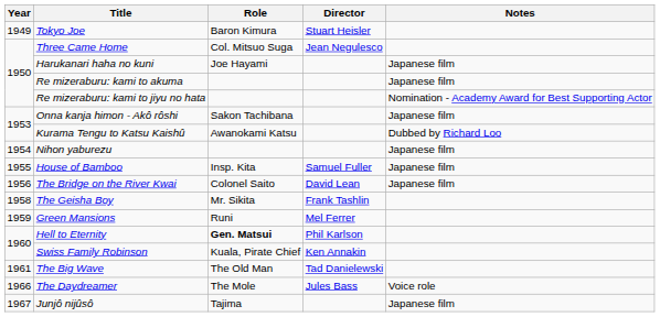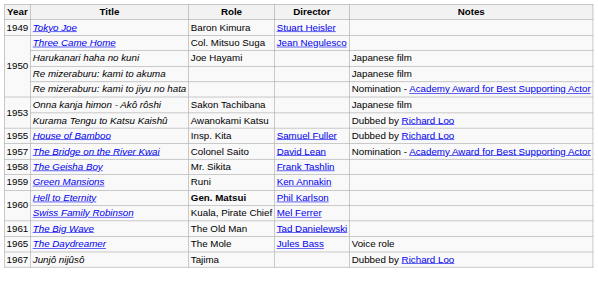 <table class="wikitable plainrowheaders sortable">
 <tr>
 <th scope="col">Year</th>
 <th scope="col">Title</th>
 <th scope="col">Role</th>
 <th scope="col">Director</th>
 <th scope="col">Notes</th>
 </tr>
 <tr>
 <td>1949</td>
 <td><em><a href='#'>Tokyo Joe</a></em></td>
 <td>Baron Kimura</td>
 <td><a href='#'>Stuart Heisler</a></td>
 <td></td>
 </tr>
 <tr>
 <td rowspan=4>1950</td>
 <td><em><a href='#'>Three Came Home</a></em></td>
 <td>Col. Mitsuo Suga</td>
 <td><a href='#'>Jean Negulesco</a></td>
 <td></td>
 </tr>
 <tr>
 <td><em>Harukanari haha no kuni</em></td>
 <td>Joe Hayami</td>
 <td></td>
 <td>Japanese film</td>
 </tr>
 <tr>
 <td><em>Re mizeraburu: kami to akuma</em></td>
 <td></td>
 <td></td>
 <td>Japanese film</td>
 </tr>
 <tr>
 <td><em>Re mizeraburu: kami to jiyu no hata</em></td>
 <td></td>
 <td></td>
 <td>Nomination - <a href='#'>Academy Award for Best Supporting Actor</a></td>
 </tr>
 <tr>
 <td rowspan=2>1953</td>
 <td><em>Onna kanja himon - Akô rôshi</em></td>
 <td>Sakon Tachibana</td>
 <td></td>
 <td>Japanese film</td>
 </tr>
 <tr>
 <td><em>Kurama Tengu to Katsu Kaishû</em></td>
 <td>Awanokami Katsu</td>
 <td></td>
 <td>Dubbed by <a href='#'>Richard Loo</a></td>
 </tr>
 <tr>
-<td>1954</td>
-<td><em>Nihon yaburezu</em></td>
-<td></td>
-<td></td>
-<td>Japanese film</td>
-</tr>
-<tr>
 <td>1955</td>
 <td><em><a href='#'>House of Bamboo</a></em></td>
 <td>Insp. Kita</td>
 <td><a href='#'>Samuel Fuller</a></td>
-<td>Japanese film</td>
+<td>Dubbed by <a href='#'>Richard Loo</a></td>
 </tr>
 <tr>
-<td>1956</td>
+<td>1957</td>
 <td><em><a href='#'>The Bridge on the River Kwai</a></em></td>
 <td>Colonel Saito</td>
 <td><a href='#'>David Lean</a></td>
-<td>Japanese film</td>
+<td>Nomination - <a href='#'>Academy Award for Best Supporting Actor</a></td>
 </tr>
 <tr>
 <td>1958</td>
 <td><em><a href='#'>The Geisha Boy</a></em></td>
 <td>Mr. Sikita</td>
 <td><a href='#'>Frank Tashlin</a></td>
 <td></td>
 </tr>
 <tr>
 <td>1959</td>
 <td><em><a href='#'>Green Mansions</a></em></td>
 <td>Runi</td>
-<td><a href='#'>Mel Ferrer</a></td>
+<td><a href='#'>Ken Annakin</a></td>
 <td></td>
 </tr>
 <tr>
 <td rowspan=2>1960</td>
 <td><em><a href='#'>Hell to Eternity</a></em></td>
 <td><strong>Gen. Matsui</strong></td>
 <td><a href='#'>Phil Karlson</a></td>
 <td></td>
 </tr>
 <tr>
 <td><em><a href='#'>Swiss Family Robinson</a></em></td>
 <td>Kuala, Pirate Chief</td>
-<td><a href='#'>Ken Annakin</a></td>
+<td><a href='#'>Mel Ferrer</a></td>
 <td></td>
 </tr>
 <tr>
 <td>1961</td>
 <td><em><a href='#'>The Big Wave</a></em></td>
 <td>The Old Man</td>
 <td><a href='#'>Tad Danielewski</a></td>
 <td></td>
 </tr>
 <tr>
-<td>1966</td>
+<td>1965</td>
 <td><em><a href='#'>The Daydreamer</a></em></td>
 <td>The Mole</td>
 <td><a href='#'>Jules Bass</a></td>
 <td>Voice role</td>
 </tr>
 <tr>
 <td>1967</td>
 <td><em>Junjô nijûsô</em></td>
 <td>Tajima</td>
 <td></td>
-<td>Japanese film</td>
+<td>Dubbed by <a href='#'>Richard Loo</a></td>
 </tr>
 </table>
